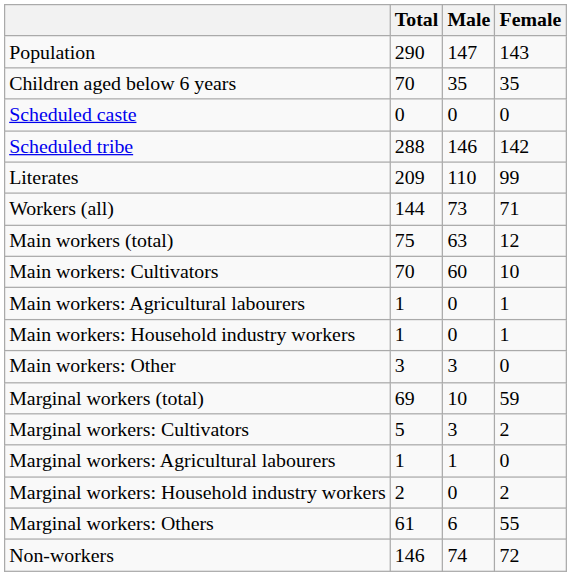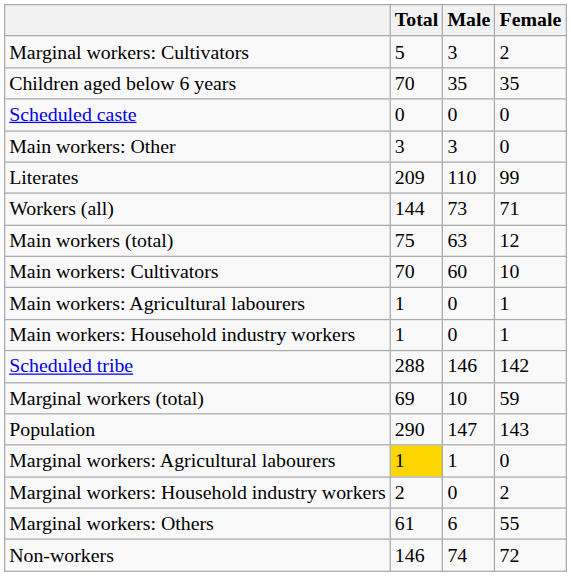 <table class="wikitable sortable">
 <tr>
 <th></th>
 <th>Total</th>
 <th>Male</th>
 <th>Female</th>
 </tr>
 <tr>
-<td>Population</td>
-<td>290</td>
-<td>147</td>
-<td>143</td>
+<td>Marginal workers: Cultivators</td>
+<td>5</td>
+<td>3</td>
+<td>2</td>
 </tr>
 <tr>
 <td>Children aged below 6 years</td>
 <td>70</td>
 <td>35</td>
 <td>35</td>
 </tr>
 <tr>
 <td><a href='#'>Scheduled caste</a></td>
 <td>0</td>
 <td>0</td>
 <td>0</td>
 </tr>
 <tr>
-<td><a href='#'>Scheduled tribe</a></td>
-<td>288</td>
-<td>146</td>
-<td>142</td>
+<td>Main workers: Other</td>
+<td>3</td>
+<td>3</td>
+<td>0</td>
 </tr>
 <tr>
 <td>Literates</td>
 <td>209</td>
 <td>110</td>
 <td>99</td>
 </tr>
 <tr>
 <td>Workers (all)</td>
 <td>144</td>
 <td>73</td>
 <td>71</td>
 </tr>
 <tr>
 <td>Main workers (total)</td>
 <td>75</td>
 <td>63</td>
 <td>12</td>
 </tr>
 <tr>
 <td>Main workers: Cultivators</td>
 <td>70</td>
 <td>60</td>
 <td>10</td>
 </tr>
 <tr>
 <td>Main workers: Agricultural labourers</td>
 <td>1</td>
 <td>0</td>
 <td>1</td>
 </tr>
 <tr>
 <td>Main workers: Household industry workers</td>
 <td>1</td>
 <td>0</td>
 <td>1</td>
 </tr>
 <tr>
-<td>Main workers: Other</td>
-<td>3</td>
-<td>3</td>
-<td>0</td>
+<td><a href='#'>Scheduled tribe</a></td>
+<td>288</td>
+<td>146</td>
+<td>142</td>
 </tr>
 <tr>
 <td>Marginal workers (total)</td>
 <td>69</td>
 <td>10</td>
 <td>59</td>
 </tr>
 <tr>
-<td>Marginal workers: Cultivators</td>
-<td>5</td>
-<td>3</td>
-<td>2</td>
+<td>Population</td>
+<td>290</td>
+<td>147</td>
+<td>143</td>
 </tr>
 <tr>
 <td>Marginal workers: Agricultural labourers</td>
-<td>1</td>
+<td style="background: gold;">1</td>
 <td>1</td>
 <td>0</td>
 </tr>
 <tr>
 <td>Marginal workers: Household industry workers</td>
 <td>2</td>
 <td>0</td>
 <td>2</td>
 </tr>
 <tr>
 <td>Marginal workers: Others</td>
 <td>61</td>
 <td>6</td>
 <td>55</td>
 </tr>
 <tr>
 <td>Non-workers</td>
 <td>146</td>
 <td>74</td>
 <td>72</td>
 </tr>
 </table>
